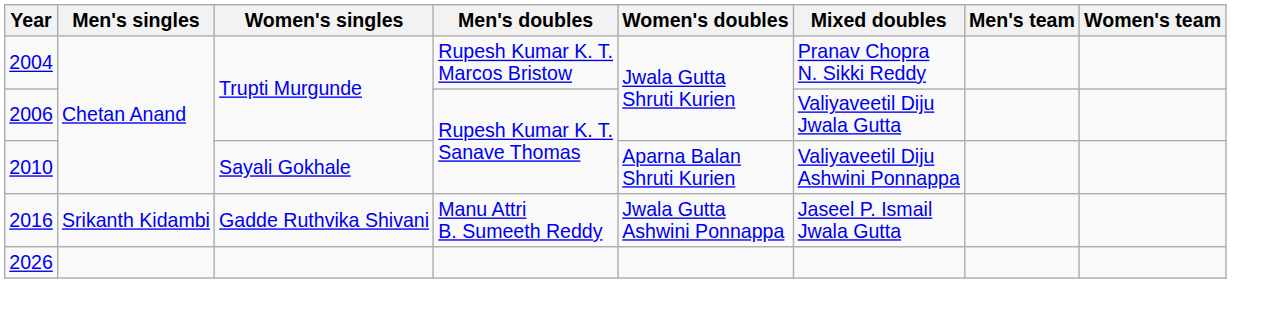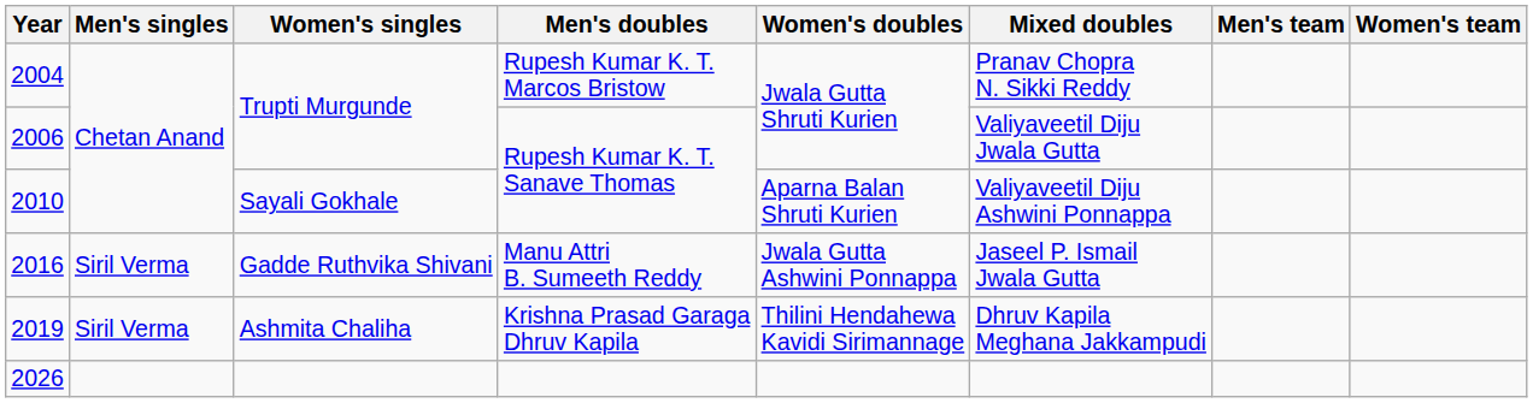 <table class="wikitable" style="font-size:90%;">
 <tr>
 <th>Year</th>
 <th>Men's singles</th>
 <th>Women's singles</th>
 <th>Men's doubles</th>
 <th>Women's doubles</th>
 <th>Mixed doubles</th>
 <th>Men's team</th>
 <th>Women's team</th>
 </tr>
 <tr>
 <td><a href='#'>2004</a></td>
 <td rowspan="3"> <a href='#'>Chetan Anand</a></td>
 <td rowspan="2"> <a href='#'>Trupti Murgunde</a></td>
 <td> <a href='#'>Rupesh Kumar K. T.</a> <br>  <a href='#'>Marcos Bristow</a></td>
 <td rowspan="2"> <a href='#'>Jwala Gutta</a> <br>  <a href='#'>Shruti Kurien</a></td>
 <td> <a href='#'>Pranav Chopra</a> <br>  <a href='#'>N. Sikki Reddy</a></td>
 <td></td>
 <td></td>
 </tr>
 <tr>
 <td><a href='#'>2006</a></td>
 <td rowspan="2"> <a href='#'>Rupesh Kumar K. T.</a> <br>  <a href='#'>Sanave Thomas</a></td>
 <td> <a href='#'>Valiyaveetil Diju</a> <br>  <a href='#'>Jwala Gutta</a></td>
 <td></td>
 <td></td>
 </tr>
 <tr>
 <td><a href='#'>2010</a></td>
 <td> <a href='#'>Sayali Gokhale</a></td>
 <td> <a href='#'>Aparna Balan</a> <br>  <a href='#'>Shruti Kurien</a></td>
 <td> <a href='#'>Valiyaveetil Diju</a> <br>  <a href='#'>Ashwini Ponnappa</a></td>
 <td></td>
 <td></td>
 </tr>
 <tr>
 <td><a href='#'>2016</a></td>
-<td> <a href='#'>Srikanth Kidambi</a></td>
+<td> <a href='#'>Siril Verma</a></td>
 <td> <a href='#'>Gadde Ruthvika Shivani</a></td>
 <td> <a href='#'>Manu Attri</a> <br>  <a href='#'>B. Sumeeth Reddy</a></td>
 <td> <a href='#'>Jwala Gutta</a> <br>  <a href='#'>Ashwini Ponnappa</a></td>
 <td> <a href='#'>Jaseel P. Ismail</a> <br>  <a href='#'>Jwala Gutta</a></td>
+<td></td>
+<td></td>
+</tr>
+<tr>
+<td><a href='#'>2019</a></td>
+<td> <a href='#'>Siril Verma</a></td>
+<td> <a href='#'>Ashmita Chaliha</a></td>
+<td> <a href='#'>Krishna Prasad Garaga</a> <br>  <a href='#'>Dhruv Kapila</a></td>
+<td> <a href='#'>Thilini Hendahewa</a> <br>  <a href='#'>Kavidi Sirimannage</a></td>
+<td> <a href='#'>Dhruv Kapila</a> <br>  <a href='#'>Meghana Jakkampudi</a></td>
 <td></td>
 <td></td>
 </tr>
 <tr>
 <td><a href='#'>2026</a></td>
 <td></td>
 <td></td>
 <td></td>
 <td></td>
 <td></td>
 <td></td>
 <td></td>
 </tr>
 </table>
